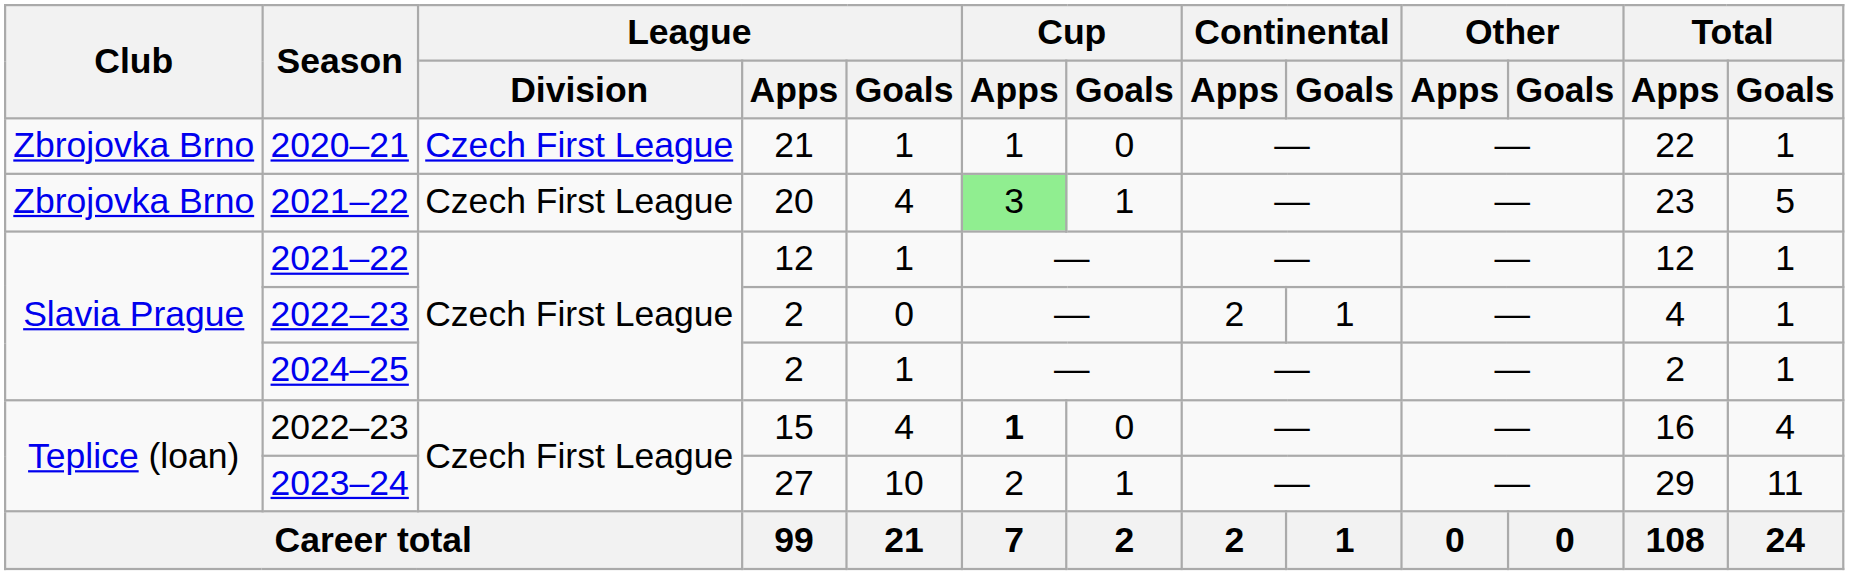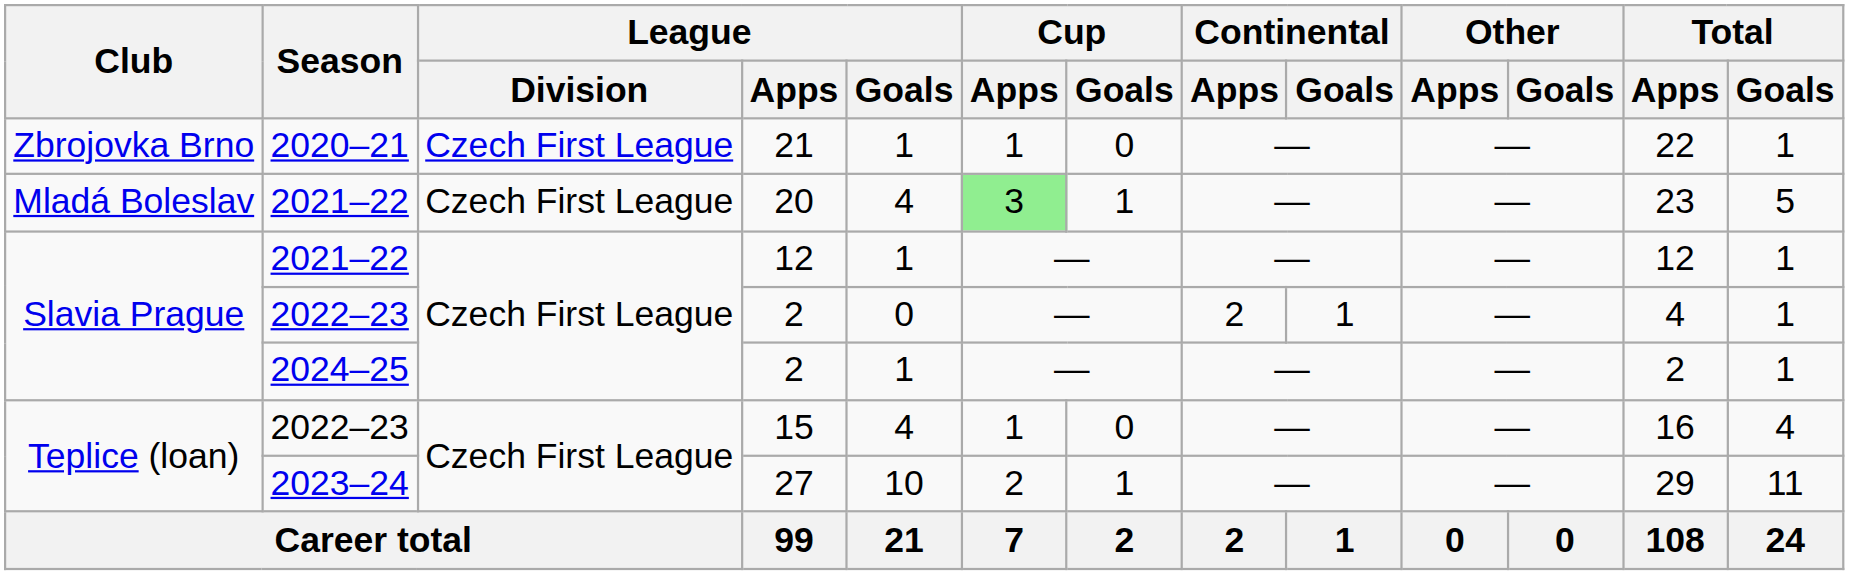 <table class="wikitable" style="text-align:center">
 <tr>
 <th rowspan="2">Club</th>
 <th rowspan="2">Season</th>
 <th colspan="3">League</th>
 <th colspan="2">Cup</th>
 <th colspan="2">Continental</th>
 <th colspan="2">Other</th>
 <th colspan="2">Total</th>
 </tr>
 <tr>
 <th>Division</th>
 <th>Apps</th>
 <th>Goals</th>
 <th>Apps</th>
 <th>Goals</th>
 <th>Apps</th>
 <th>Goals</th>
 <th>Apps</th>
 <th>Goals</th>
 <th>Apps</th>
 <th>Goals</th>
 </tr>
 <tr>
 <td><a href='#'>Zbrojovka Brno</a></td>
 <td><a href='#'>2020–21</a></td>
 <td><a href='#'>Czech First League</a></td>
 <td>21</td>
 <td>1</td>
 <td>1</td>
 <td>0</td>
 <td colspan="2">—</td>
 <td colspan="2">—</td>
 <td>22</td>
 <td>1</td>
 </tr>
 <tr>
-<td><a href='#'>Zbrojovka Brno</a></td>
+<td><a href='#'>Mladá Boleslav</a></td>
 <td><a href='#'>2021–22</a></td>
 <td>Czech First League</td>
 <td>20</td>
 <td>4</td>
 <td style="background: lightgreen;">3</td>
 <td>1</td>
 <td colspan="2">—</td>
 <td colspan="2">—</td>
 <td>23</td>
 <td>5</td>
 </tr>
 <tr>
 <td rowspan="3"><a href='#'>Slavia Prague</a></td>
 <td><a href='#'>2021–22</a></td>
 <td rowspan="3">Czech First League</td>
 <td>12</td>
 <td>1</td>
 <td colspan="2">—</td>
 <td colspan="2">—</td>
 <td colspan="2">—</td>
 <td>12</td>
 <td>1</td>
 </tr>
 <tr>
 <td><a href='#'>2022–23</a></td>
 <td>2</td>
 <td>0</td>
 <td colspan="2">—</td>
 <td>2</td>
 <td>1</td>
 <td colspan="2">—</td>
 <td>4</td>
 <td>1</td>
 </tr>
 <tr>
 <td><a href='#'>2024–25</a></td>
 <td>2</td>
 <td>1</td>
 <td colspan="2">—</td>
 <td colspan="2">—</td>
 <td colspan="2">—</td>
 <td>2</td>
 <td>1</td>
 </tr>
 <tr>
 <td rowspan="2"><a href='#'>Teplice</a> (loan)</td>
 <td>2022–23</td>
 <td rowspan="2">Czech First League</td>
 <td>15</td>
 <td>4</td>
-<td><strong>1</strong></td>
+<td>1</td>
 <td>0</td>
 <td colspan="2">—</td>
 <td colspan="2">—</td>
 <td>16</td>
 <td>4</td>
 </tr>
 <tr>
 <td><a href='#'>2023–24</a></td>
 <td>27</td>
 <td>10</td>
 <td>2</td>
 <td>1</td>
 <td colspan="2">—</td>
 <td colspan="2">—</td>
 <td>29</td>
 <td>11</td>
 </tr>
 <tr>
 <th colspan="3">Career total</th>
 <th>99</th>
 <th>21</th>
 <th>7</th>
 <th>2</th>
 <th>2</th>
 <th>1</th>
 <th>0</th>
 <th>0</th>
 <th>108</th>
 <th>24</th>
 </tr>
 </table>
